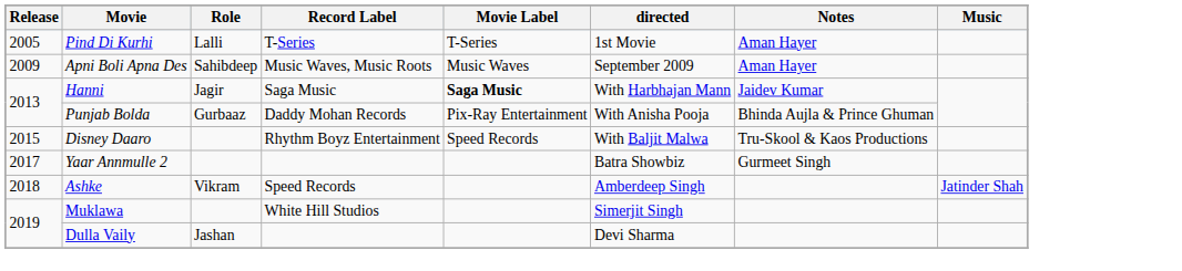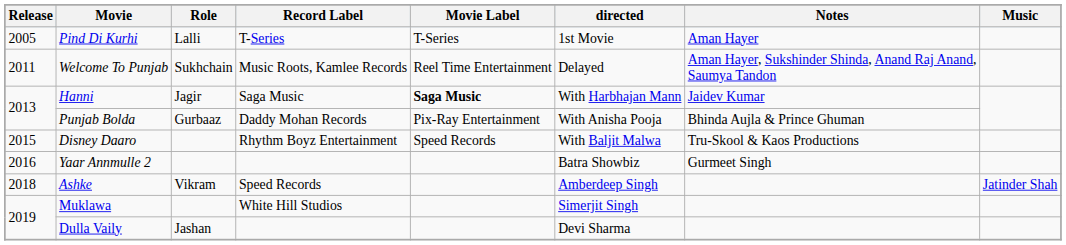 <table class="wikitable sortable" style="margin: 1em 1em 1em 0; background: #f9f9f9; border: 2px #aaa solid; border-collapse: collapse; font-size: 100%;" cellspacing="2" cellpadding="3" border="3">
 <tr bgcolor="#AACCDD" align="left">
 <th>Release</th>
 <th>Movie</th>
 <th>Role</th>
 <th>Record Label</th>
 <th>Movie Label</th>
 <th>directed</th>
 <th>Notes</th>
 <th>Music</th>
 </tr>
 <tr>
 <td>2005</td>
 <td><em><a href='#'>Pind Di Kurhi</a></em></td>
 <td>Lalli</td>
 <td>T-<a href='#'>Series</a></td>
 <td>T-Series</td>
 <td>1st Movie</td>
 <td><a href='#'>Aman Hayer</a></td>
 <td></td>
 </tr>
 <tr>
-<td>2009</td>
-<td><em>Apni Boli Apna Des</em></td>
-<td>Sahibdeep</td>
-<td>Music Waves, Music Roots</td>
-<td>Music Waves</td>
-<td>September 2009</td>
-<td><a href='#'>Aman Hayer</a></td>
+<td>2011</td>
+<td><em>Welcome To Punjab</em></td>
+<td>Sukhchain</td>
+<td>Music Roots, Kamlee Records</td>
+<td>Reel Time Entertainment</td>
+<td>Delayed</td>
+<td><a href='#'>Aman Hayer</a>, <a href='#'>Sukshinder Shinda</a>, <a href='#'>Anand Raj Anand</a>,<br><a href='#'>Saumya Tandon</a></td>
 <td></td>
 </tr>
 <tr>
 <td rowspan=2>2013</td>
 <td><em><a href='#'>Hanni</a></em></td>
 <td>Jagir</td>
 <td>Saga Music</td>
 <td><strong>Saga Music</strong></td>
 <td>With <a href='#'>Harbhajan Mann</a></td>
 <td><a href='#'>Jaidev Kumar</a></td>
 </tr>
 <tr>
 <td><em>Punjab Bolda</em></td>
 <td>Gurbaaz</td>
 <td>Daddy Mohan Records</td>
 <td>Pix-Ray Entertainment</td>
 <td>With Anisha Pooja</td>
 <td>Bhinda Aujla & Prince Ghuman</td>
 </tr>
 <tr>
 <td>2015</td>
 <td><em>Disney Daaro</em></td>
 <td></td>
 <td>Rhythm Boyz Entertainment</td>
 <td>Speed Records</td>
 <td>With <a href='#'>Baljit Malwa</a></td>
 <td>Tru-Skool & Kaos Productions</td>
 <td></td>
 </tr>
 <tr>
-<td>2017</td>
+<td>2016</td>
 <td><em>Yaar Annmulle 2</em></td>
 <td></td>
 <td></td>
 <td></td>
 <td>Batra Showbiz</td>
 <td>Gurmeet Singh</td>
 <td></td>
 </tr>
 <tr>
 <td>2018</td>
 <td><em><a href='#'>Ashke</a></em></td>
 <td>Vikram</td>
 <td>Speed Records</td>
 <td></td>
 <td><a href='#'>Amberdeep Singh</a></td>
 <td></td>
 <td><a href='#'>Jatinder Shah</a></td>
 </tr>
 <tr>
 <td rowspan=2>2019</td>
 <td><a href='#'>Muklawa</a></td>
 <td></td>
 <td>White Hill Studios</td>
 <td></td>
 <td><a href='#'>Simerjit Singh</a></td>
 <td></td>
 <td></td>
 </tr>
 <tr>
 <td><a href='#'>Dulla Vaily</a></td>
 <td>Jashan</td>
 <td></td>
 <td></td>
 <td>Devi Sharma</td>
 <td></td>
 <td></td>
 </tr>
 </table>
